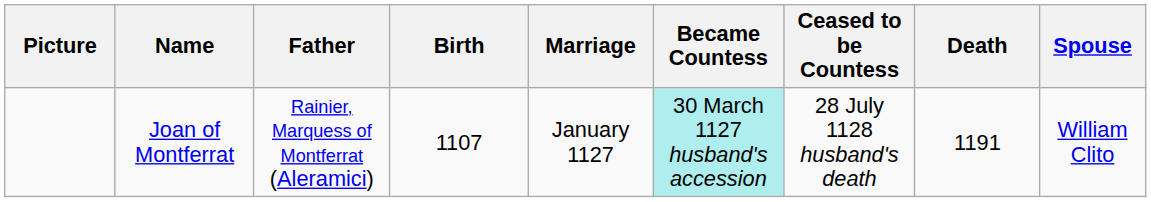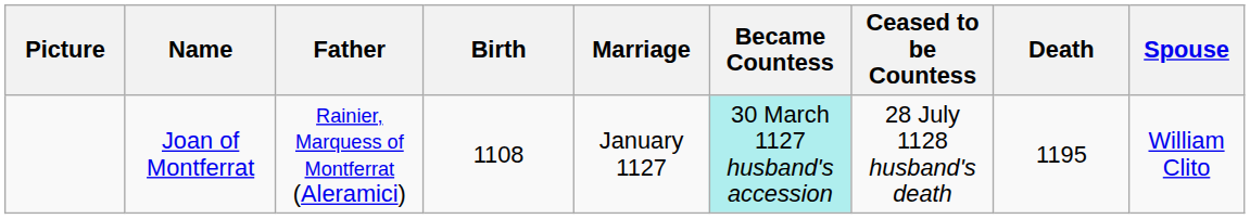 <table style="width:95%;" class="wikitable">
 <tr>
 <th style="width:8%;">Picture</th>
 <th style="width:10%;">Name</th>
 <th style="width:9%;">Father</th>
 <th style="width:10%;">Birth</th>
 <th style="width:9%;">Marriage</th>
 <th style="width:9%;">Became Countess</th>
 <th style="width:9%;">Ceased to be Countess</th>
 <th style="width:9%;">Death</th>
 <th style="width:7%;"><a href='#'>Spouse</a></th>
 </tr>
 <tr>
 <td style="text-align:center;"></td>
 <td style="text-align:center;"><a href='#'>Joan of Montferrat</a></td>
 <td style="text-align:center;"><small><a href='#'>Rainier, Marquess of Montferrat</a></small><br>(<a href='#'>Aleramici</a>)</td>
-<td style="text-align:center;">1107</td>
+<td style="text-align:center;">1108</td>
 <td style="text-align:center;">January 1127</td>
 <td style="background: paleturquoise; text-align:center;">30 March 1127<br><em>husband's accession</em></td>
 <td style="text-align:center;">28 July 1128<br><em>husband's death</em></td>
-<td style="text-align:center;">1191</td>
+<td style="text-align:center;">1195</td>
 <td style="text-align:center;"><a href='#'>William Clito</a></td>
 </tr>
 </table>
